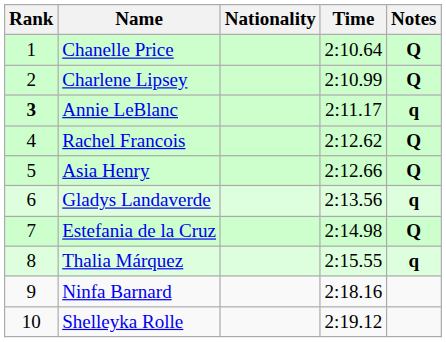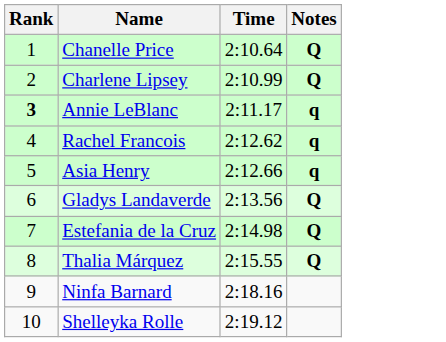 <table class="wikitable sortable" style="text-align:center">
 <tr>
 <th>Rank</th>
 <th>Name</th>
-<th>Nationality</th>
 <th>Time</th>
 <th>Notes</th>
 </tr>
 <tr bgcolor=ccffcc>
 <td>1</td>
 <td align=left><a href='#'>Chanelle Price</a></td>
-<td align=left></td>
 <td>2:10.64</td>
 <td><strong>Q</strong></td>
 </tr>
 <tr bgcolor=ccffcc>
 <td>2</td>
 <td align=left><a href='#'>Charlene Lipsey</a></td>
-<td align=left></td>
 <td>2:10.99</td>
 <td><strong>Q</strong></td>
 </tr>
 <tr bgcolor=ccffcc>
 <td><strong>3</strong></td>
 <td align=left><a href='#'>Annie LeBlanc</a></td>
-<td align=left></td>
 <td>2:11.17</td>
 <td><strong>q</strong></td>
 </tr>
 <tr bgcolor=ccffcc>
 <td>4</td>
 <td align=left><a href='#'>Rachel Francois</a></td>
-<td align=left></td>
 <td>2:12.62</td>
-<td><strong>Q</strong></td>
+<td><strong>q</strong></td>
 </tr>
 <tr bgcolor=ccffcc>
 <td>5</td>
 <td align=left><a href='#'>Asia Henry</a></td>
-<td align=left></td>
 <td>2:12.66</td>
-<td><strong>Q</strong></td>
+<td><strong>q</strong></td>
 </tr>
 <tr bgcolor=ddffdd>
 <td>6</td>
 <td align=left><a href='#'>Gladys Landaverde</a></td>
-<td align=left></td>
 <td>2:13.56</td>
-<td><strong>q</strong></td>
+<td><strong>Q</strong></td>
 </tr>
 <tr bgcolor=ccffcc>
 <td>7</td>
 <td align=left><a href='#'>Estefania de la Cruz</a></td>
-<td align=left></td>
 <td>2:14.98</td>
 <td><strong>Q</strong></td>
 </tr>
 <tr bgcolor=ddffdd>
 <td>8</td>
 <td align=left><a href='#'>Thalia Márquez</a></td>
-<td align=left></td>
 <td>2:15.55</td>
-<td><strong>q</strong></td>
+<td><strong>Q</strong></td>
 </tr>
 <tr>
 <td>9</td>
 <td align=left><a href='#'>Ninfa Barnard</a></td>
-<td align=left></td>
 <td>2:18.16</td>
 <td></td>
 </tr>
 <tr>
 <td>10</td>
 <td align=left><a href='#'>Shelleyka Rolle</a></td>
-<td align=left></td>
 <td>2:19.12</td>
 <td></td>
 </tr>
 </table>
